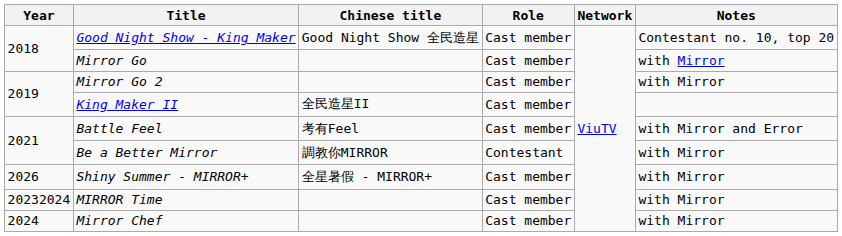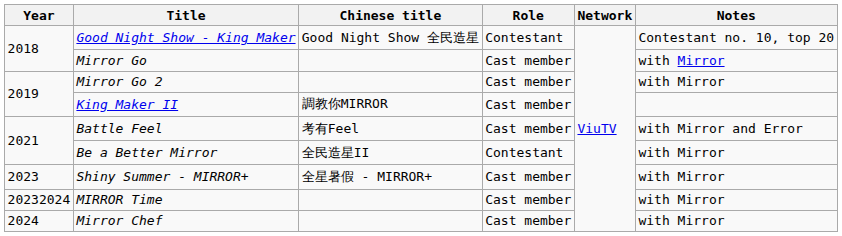 <table class="wikitable plainrowheaders">
 <tr>
 <th>Year</th>
 <th>Title</th>
 <th>Chinese title</th>
 <th>Role</th>
 <th>Network</th>
 <th>Notes</th>
 </tr>
 <tr>
 <td rowspan="2">2018</td>
 <td><em><a href='#'>Good Night Show - King Maker</a></em></td>
 <td>Good Night Show 全民造星</td>
-<td>Cast member</td>
+<td>Contestant</td>
 <td rowspan="9"><a href='#'>ViuTV</a></td>
 <td>Contestant no. 10, top 20</td>
 </tr>
 <tr>
 <td><em>Mirror Go</em></td>
 <td></td>
 <td>Cast member</td>
 <td>with <a href='#'>Mirror</a></td>
 </tr>
 <tr>
 <td rowspan="2">2019</td>
 <td><em>Mirror Go 2</em></td>
 <td></td>
 <td>Cast member</td>
 <td>with Mirror</td>
 </tr>
 <tr>
 <td><em><a href='#'>King Maker II</a></em></td>
-<td>全民造星II</td>
+<td>調教你MIRROR</td>
 <td>Cast member</td>
 <td></td>
 </tr>
 <tr>
 <td rowspan="2">2021</td>
 <td><em>Battle Feel</em></td>
 <td>考有Feel</td>
 <td>Cast member</td>
 <td>with Mirror and Error</td>
 </tr>
 <tr>
 <td><em>Be a Better Mirror</em></td>
-<td>調教你MIRROR</td>
+<td>全民造星II</td>
 <td>Contestant</td>
 <td>with Mirror</td>
 </tr>
 <tr>
-<td>2026</td>
+<td>2023</td>
 <td><em>Shiny Summer - MIRROR+</em></td>
 <td>全星暑假 - MIRROR+</td>
 <td>Cast member</td>
 <td>with Mirror</td>
 </tr>
 <tr>
 <td>20232024</td>
 <td><em>MIRROR Time</em></td>
 <td></td>
 <td>Cast member</td>
 <td>with Mirror</td>
 </tr>
 <tr>
 <td>2024</td>
 <td><em>Mirror Chef</em></td>
 <td></td>
 <td>Cast member</td>
 <td>with Mirror</td>
 </tr>
 </table>
